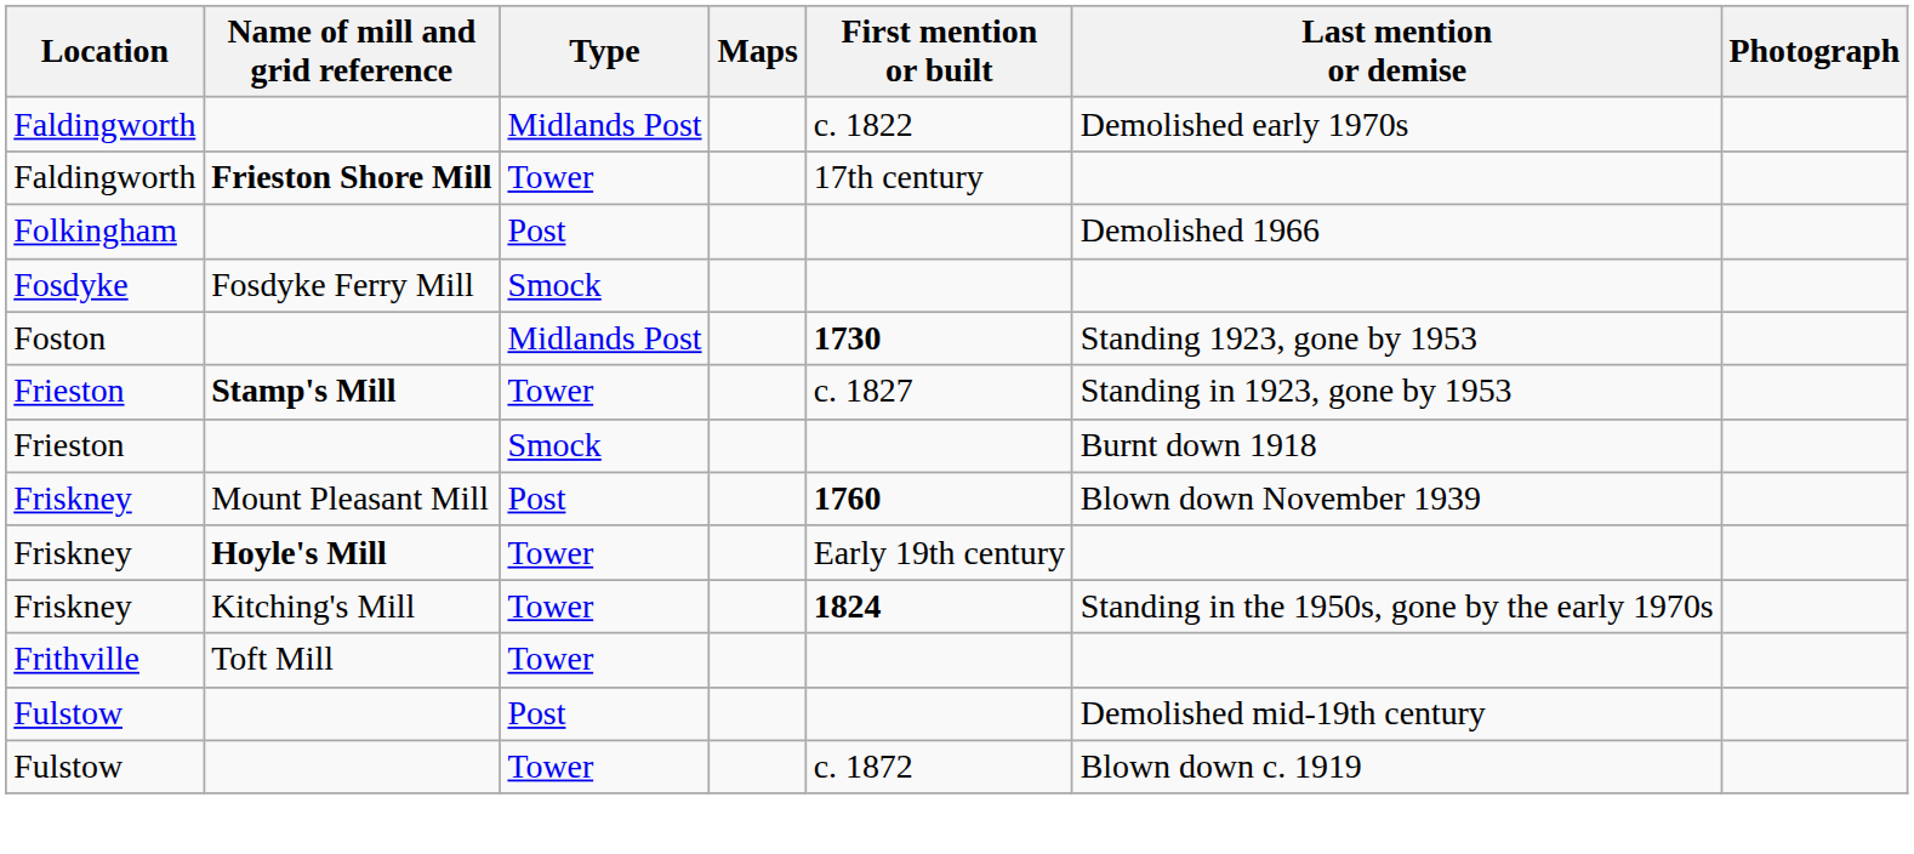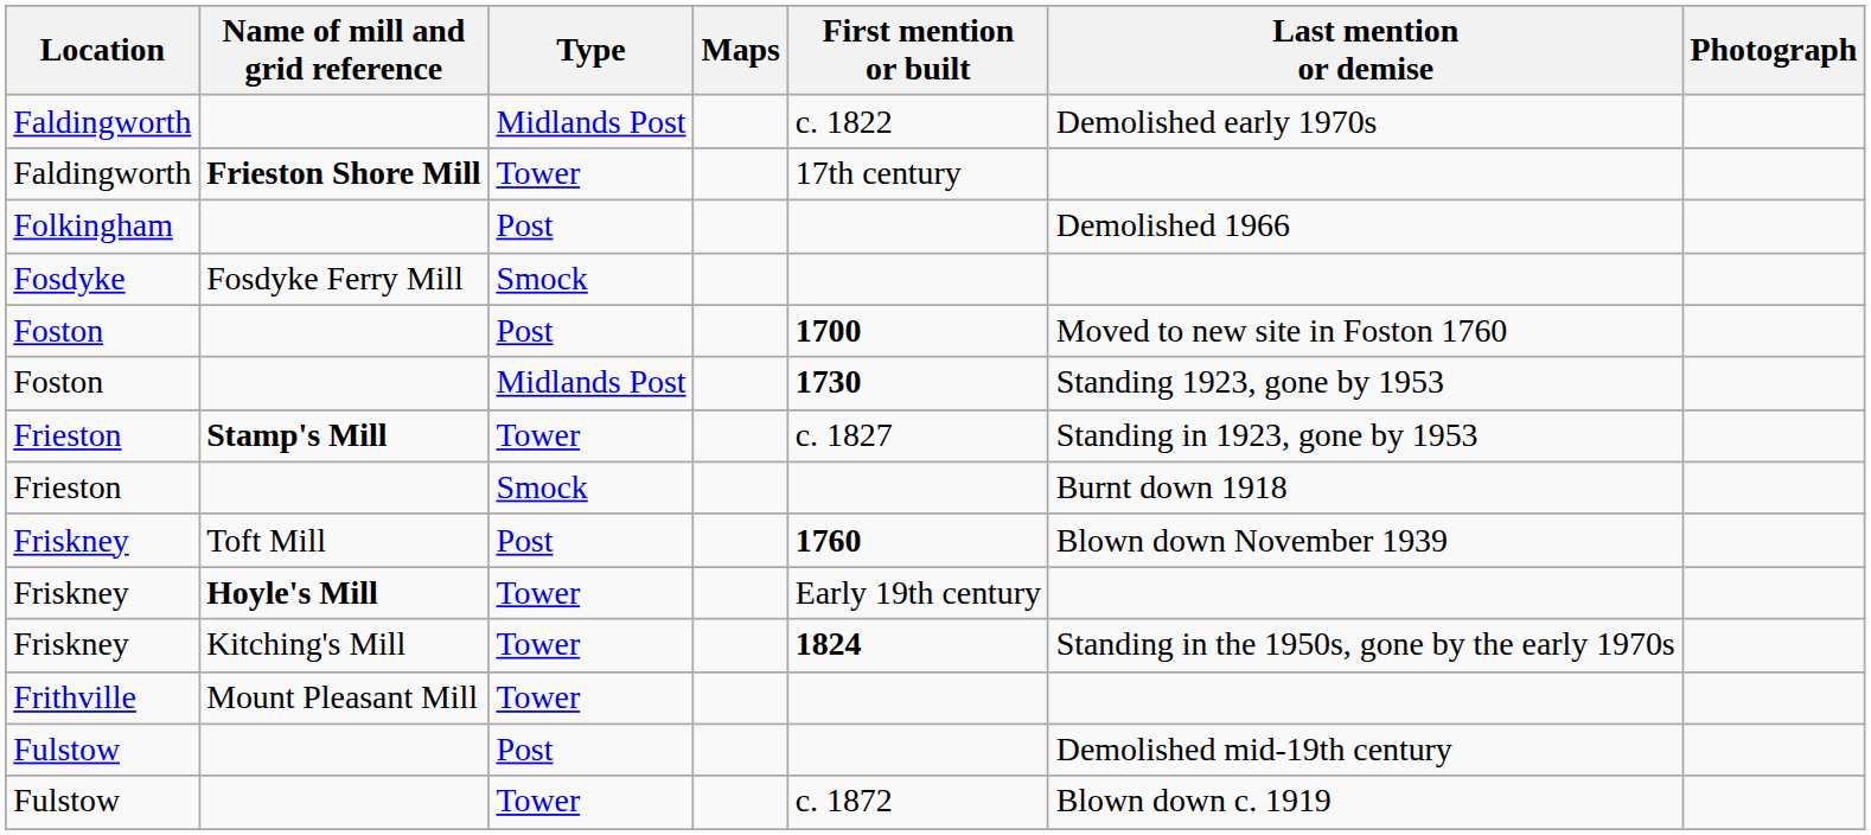 <table class="wikitable">
 <tr>
 <th>Location</th>
 <th>Name of mill and<br>grid reference</th>
 <th>Type</th>
 <th>Maps</th>
 <th>First mention<br>or built</th>
 <th>Last mention<br> or demise</th>
 <th>Photograph</th>
 </tr>
 <tr>
 <td><a href='#'>Faldingworth</a></td>
 <td></td>
 <td><a href='#'>Midlands Post</a></td>
 <td></td>
 <td>c. 1822</td>
 <td>Demolished early 1970s<br></td>
 <td></td>
 </tr>
 <tr>
 <td>Faldingworth</td>
 <td><strong>Frieston Shore Mill</strong><br></td>
 <td><a href='#'>Tower</a></td>
 <td></td>
 <td>17th century</td>
 <td></td>
 <td></td>
 </tr>
 <tr>
 <td><a href='#'>Folkingham</a></td>
 <td></td>
 <td><a href='#'>Post</a></td>
 <td></td>
 <td></td>
 <td>Demolished 1966</td>
 <td></td>
 </tr>
 <tr>
 <td><a href='#'>Fosdyke</a></td>
 <td>Fosdyke Ferry Mill</td>
 <td><a href='#'>Smock</a></td>
 <td></td>
 <td></td>
 <td></td>
 <td></td>
 </tr>
 <tr>
+<td><a href='#'>Foston</a></td>
+<td></td>
+<td><a href='#'>Post</a></td>
+<td></td>
+<td><strong>1700</strong></td>
+<td>Moved to new site in Foston 1760</td>
+<td></td>
+</tr>
+<tr>
 <td>Foston</td>
 <td></td>
 <td><a href='#'>Midlands Post</a></td>
 <td></td>
 <td><strong>1730</strong></td>
 <td>Standing 1923, gone by 1953</td>
 <td></td>
 </tr>
 <tr>
 <td><a href='#'>Frieston</a></td>
 <td><strong>Stamp's Mill</strong><br></td>
 <td><a href='#'>Tower</a></td>
 <td></td>
 <td>c. 1827</td>
 <td>Standing in 1923, gone by 1953<br></td>
 <td></td>
 </tr>
 <tr>
 <td>Frieston</td>
 <td></td>
 <td><a href='#'>Smock</a></td>
 <td></td>
 <td></td>
 <td>Burnt down 1918</td>
 <td></td>
 </tr>
 <tr>
 <td><a href='#'>Friskney</a></td>
-<td>Mount Pleasant Mill<br></td>
+<td>Toft Mill<br></td>
 <td><a href='#'>Post</a></td>
 <td></td>
 <td><strong>1760</strong></td>
 <td>Blown down November 1939</td>
 <td></td>
 </tr>
 <tr>
 <td>Friskney</td>
 <td><strong>Hoyle's Mill</strong><br></td>
 <td><a href='#'>Tower</a></td>
 <td></td>
 <td>Early 19th century</td>
 <td></td>
 <td></td>
 </tr>
 <tr>
 <td>Friskney</td>
 <td>Kitching's Mill<br></td>
 <td><a href='#'>Tower</a></td>
 <td></td>
 <td><strong>1824</strong></td>
 <td>Standing in the 1950s, gone by the early 1970s</td>
 <td></td>
 </tr>
 <tr>
 <td><a href='#'>Frithville</a></td>
-<td>Toft Mill<br></td>
+<td>Mount Pleasant Mill<br></td>
 <td><a href='#'>Tower</a></td>
 <td></td>
 <td></td>
 <td></td>
 <td></td>
 </tr>
 <tr>
 <td><a href='#'>Fulstow</a></td>
 <td></td>
 <td><a href='#'>Post</a></td>
 <td></td>
 <td></td>
 <td>Demolished mid-19th century</td>
 <td></td>
 </tr>
 <tr>
 <td>Fulstow</td>
 <td></td>
 <td><a href='#'>Tower</a></td>
 <td></td>
 <td>c. 1872</td>
 <td>Blown down c. 1919</td>
 <td></td>
 </tr>
 </table>
